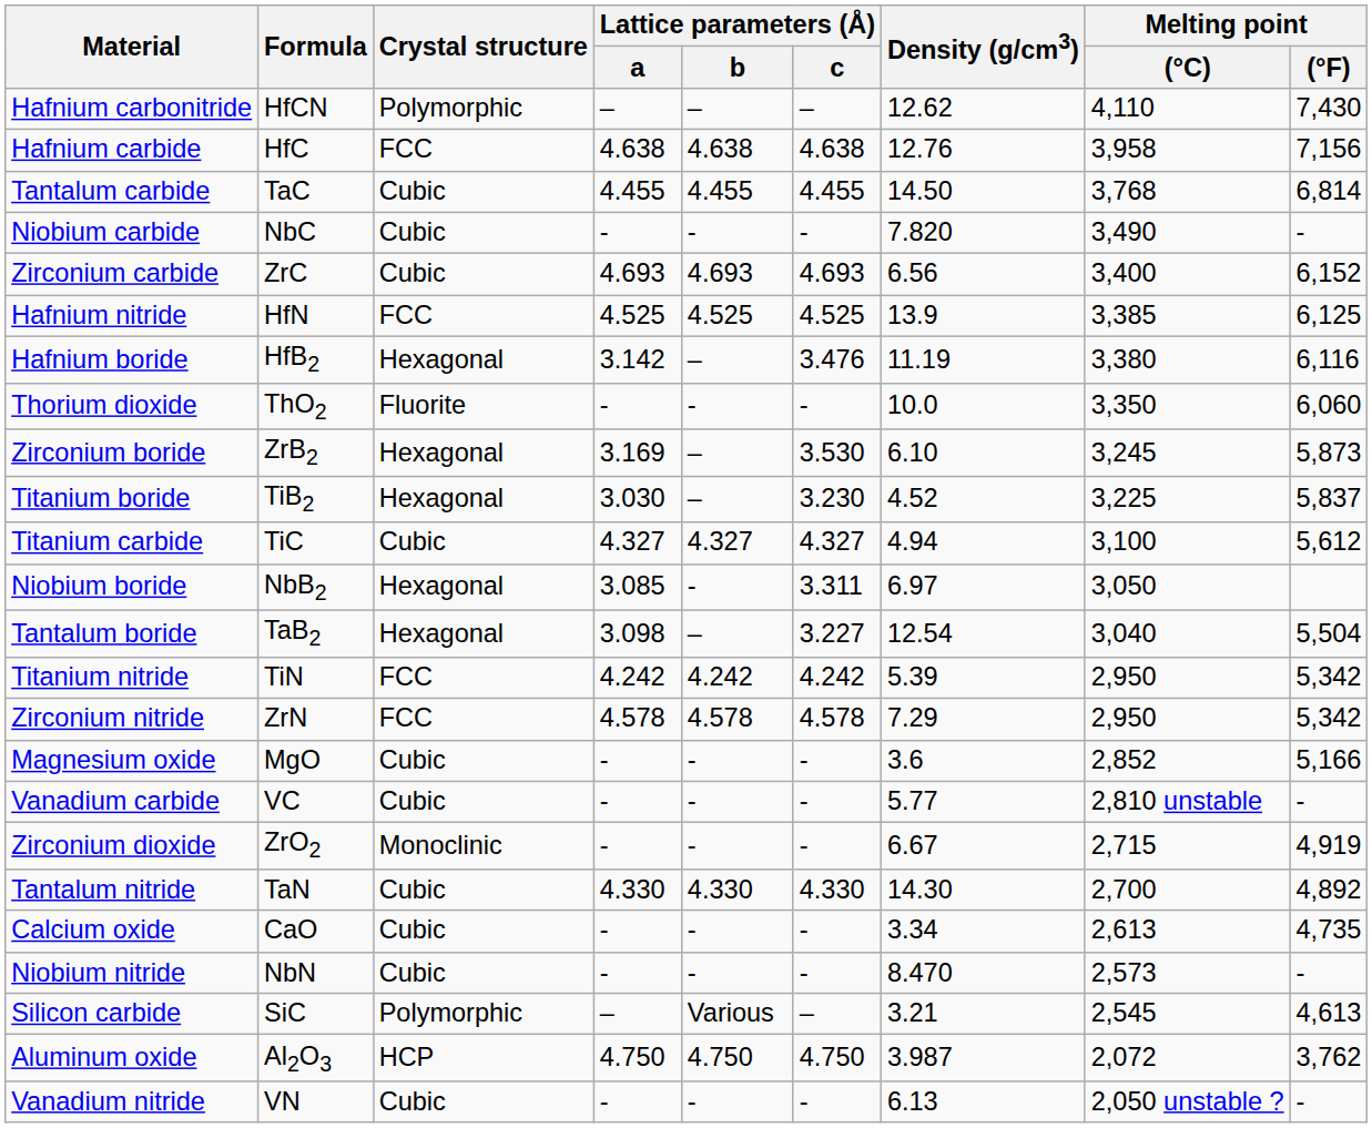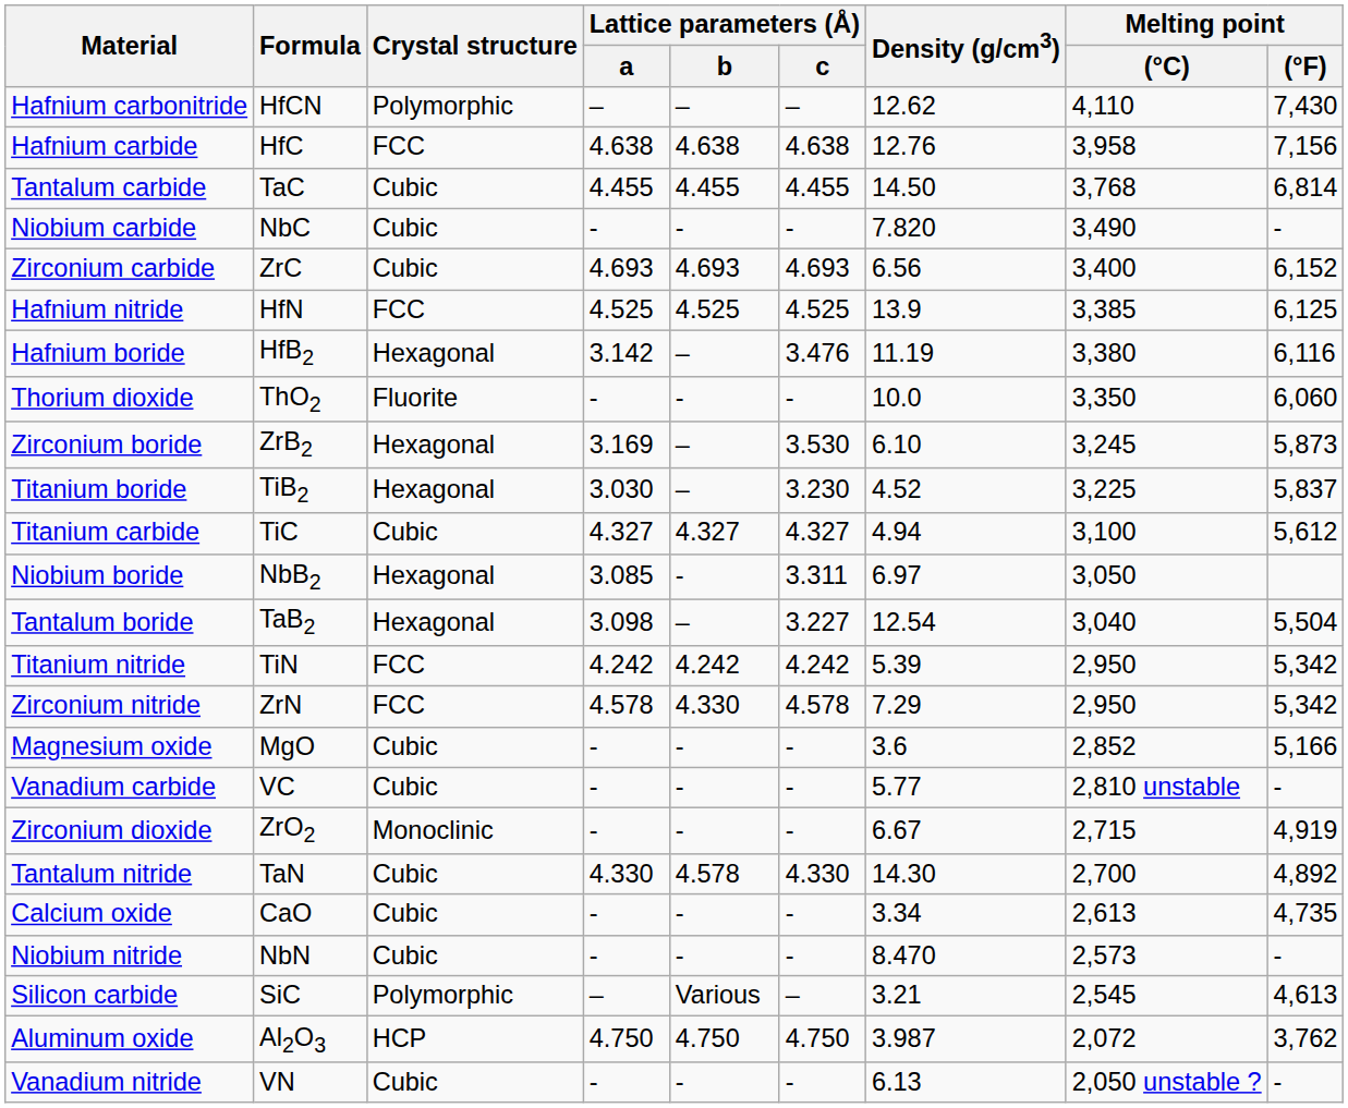 <table class="wikitable">
 <tr>
 <th rowspan="2">Material</th>
 <th rowspan="2">Formula</th>
 <th rowspan="2">Crystal structure</th>
 <th colspan="3">Lattice parameters (Å)</th>
 <th rowspan="2">Density (g/cm<sup>3</sup>)</th>
 <th colspan="2">Melting point</th>
 </tr>
 <tr>
 <th>a</th>
 <th>b</th>
 <th>c</th>
 <th>(°C)</th>
 <th>(°F)</th>
 </tr>
 <tr>
 <td><a href='#'>Hafnium carbonitride</a></td>
 <td>HfCN</td>
 <td>Polymorphic</td>
 <td>–</td>
 <td>–</td>
 <td>–</td>
 <td>12.62</td>
 <td>4,110</td>
 <td>7,430</td>
 </tr>
 <tr>
 <td><a href='#'>Hafnium carbide</a></td>
 <td>HfC</td>
 <td>FCC</td>
 <td>4.638</td>
 <td>4.638</td>
 <td>4.638</td>
 <td>12.76</td>
 <td>3,958</td>
 <td>7,156</td>
 </tr>
 <tr>
 <td><a href='#'>Tantalum carbide</a></td>
 <td>TaC</td>
 <td>Cubic</td>
 <td>4.455</td>
 <td>4.455</td>
 <td>4.455</td>
 <td>14.50</td>
 <td>3,768</td>
 <td>6,814</td>
 </tr>
 <tr>
 <td><a href='#'>Niobium carbide</a></td>
 <td>NbC</td>
 <td>Cubic</td>
 <td>-</td>
 <td>-</td>
 <td>-</td>
 <td>7.820</td>
 <td>3,490</td>
 <td>-</td>
 </tr>
 <tr>
 <td><a href='#'>Zirconium carbide</a></td>
 <td>ZrC</td>
 <td>Cubic</td>
 <td>4.693</td>
 <td>4.693</td>
 <td>4.693</td>
 <td>6.56</td>
 <td>3,400</td>
 <td>6,152</td>
 </tr>
 <tr>
 <td><a href='#'>Hafnium nitride</a></td>
 <td>HfN</td>
 <td>FCC</td>
 <td>4.525</td>
 <td>4.525</td>
 <td>4.525</td>
 <td>13.9</td>
 <td>3,385</td>
 <td>6,125</td>
 </tr>
 <tr>
 <td><a href='#'>Hafnium boride</a></td>
 <td>HfB<sub>2</sub></td>
 <td>Hexagonal</td>
 <td>3.142</td>
 <td>–</td>
 <td>3.476</td>
 <td>11.19</td>
 <td>3,380</td>
 <td>6,116</td>
 </tr>
 <tr>
 <td><a href='#'>Thorium dioxide</a></td>
 <td>ThO<sub>2</sub></td>
 <td>Fluorite</td>
 <td>-</td>
 <td>-</td>
 <td>-</td>
 <td>10.0</td>
 <td>3,350</td>
 <td>6,060</td>
 </tr>
 <tr>
 <td><a href='#'>Zirconium boride</a></td>
 <td>ZrB<sub>2</sub></td>
 <td>Hexagonal</td>
 <td>3.169</td>
 <td>–</td>
 <td>3.530</td>
 <td>6.10</td>
 <td>3,245</td>
 <td>5,873</td>
 </tr>
 <tr>
 <td><a href='#'>Titanium boride</a></td>
 <td>TiB<sub>2</sub></td>
 <td>Hexagonal</td>
 <td>3.030</td>
 <td>–</td>
 <td>3.230</td>
 <td>4.52</td>
 <td>3,225</td>
 <td>5,837</td>
 </tr>
 <tr>
 <td><a href='#'>Titanium carbide</a></td>
 <td>TiC</td>
 <td>Cubic</td>
 <td>4.327</td>
 <td>4.327</td>
 <td>4.327</td>
 <td>4.94</td>
 <td>3,100</td>
 <td>5,612</td>
 </tr>
 <tr>
 <td><a href='#'>Niobium boride</a></td>
 <td>NbB<sub>2</sub></td>
 <td>Hexagonal</td>
 <td>3.085</td>
 <td>-</td>
 <td>3.311</td>
 <td>6.97</td>
 <td>3,050</td>
 </tr>
 <tr>
 <td><a href='#'>Tantalum boride</a></td>
 <td>TaB<sub>2</sub></td>
 <td>Hexagonal</td>
 <td>3.098</td>
 <td>–</td>
 <td>3.227</td>
 <td>12.54</td>
 <td>3,040</td>
 <td>5,504</td>
 </tr>
 <tr>
 <td><a href='#'>Titanium nitride</a></td>
 <td>TiN</td>
 <td>FCC</td>
 <td>4.242</td>
 <td>4.242</td>
 <td>4.242</td>
 <td>5.39</td>
 <td>2,950</td>
 <td>5,342</td>
 </tr>
 <tr>
 <td><a href='#'>Zirconium nitride</a></td>
 <td>ZrN</td>
 <td>FCC</td>
 <td>4.578</td>
-<td>4.578</td>
+<td>4.330</td>
 <td>4.578</td>
 <td>7.29</td>
 <td>2,950</td>
 <td>5,342</td>
 </tr>
 <tr>
 <td><a href='#'>Magnesium oxide</a></td>
 <td>MgO</td>
 <td>Cubic</td>
 <td>-</td>
 <td>-</td>
 <td>-</td>
 <td>3.6</td>
 <td>2,852</td>
 <td>5,166</td>
 </tr>
 <tr>
 <td><a href='#'>Vanadium carbide</a></td>
 <td>VC</td>
 <td>Cubic</td>
 <td>-</td>
 <td>-</td>
 <td>-</td>
 <td>5.77</td>
 <td>2,810 <a href='#'>unstable</a></td>
 <td>-</td>
 </tr>
 <tr>
 <td><a href='#'>Zirconium dioxide</a></td>
 <td>ZrO<sub>2</sub></td>
 <td>Monoclinic</td>
 <td>-</td>
 <td>-</td>
 <td>-</td>
 <td>6.67</td>
 <td>2,715</td>
 <td>4,919</td>
 </tr>
 <tr>
 <td><a href='#'>Tantalum nitride</a></td>
 <td>TaN</td>
 <td>Cubic</td>
 <td>4.330</td>
-<td>4.330</td>
+<td>4.578</td>
 <td>4.330</td>
 <td>14.30</td>
 <td>2,700</td>
 <td>4,892</td>
 </tr>
 <tr>
 <td><a href='#'>Calcium oxide</a></td>
 <td>CaO</td>
 <td>Cubic</td>
 <td>-</td>
 <td>-</td>
 <td>-</td>
 <td>3.34</td>
 <td>2,613</td>
 <td>4,735</td>
 </tr>
 <tr>
 <td><a href='#'>Niobium nitride</a></td>
 <td>NbN</td>
 <td>Cubic</td>
 <td>-</td>
 <td>-</td>
 <td>-</td>
 <td>8.470</td>
 <td>2,573</td>
 <td>-</td>
 </tr>
 <tr>
 <td><a href='#'>Silicon carbide</a></td>
 <td>SiC</td>
 <td>Polymorphic</td>
 <td>–</td>
 <td>Various</td>
 <td>–</td>
 <td>3.21</td>
 <td>2,545</td>
 <td>4,613</td>
 </tr>
 <tr>
 <td><a href='#'>Aluminum oxide</a></td>
 <td>Al<sub>2</sub>O<sub>3</sub></td>
 <td>HCP</td>
 <td>4.750</td>
 <td>4.750</td>
 <td>4.750</td>
 <td>3.987</td>
 <td>2,072</td>
 <td>3,762</td>
 </tr>
 <tr>
 <td><a href='#'>Vanadium nitride</a></td>
 <td>VN</td>
 <td>Cubic</td>
 <td>-</td>
 <td>-</td>
 <td>-</td>
 <td>6.13</td>
 <td>2,050 <a href='#'>unstable ?</a></td>
 <td>-</td>
 </tr>
 </table>
